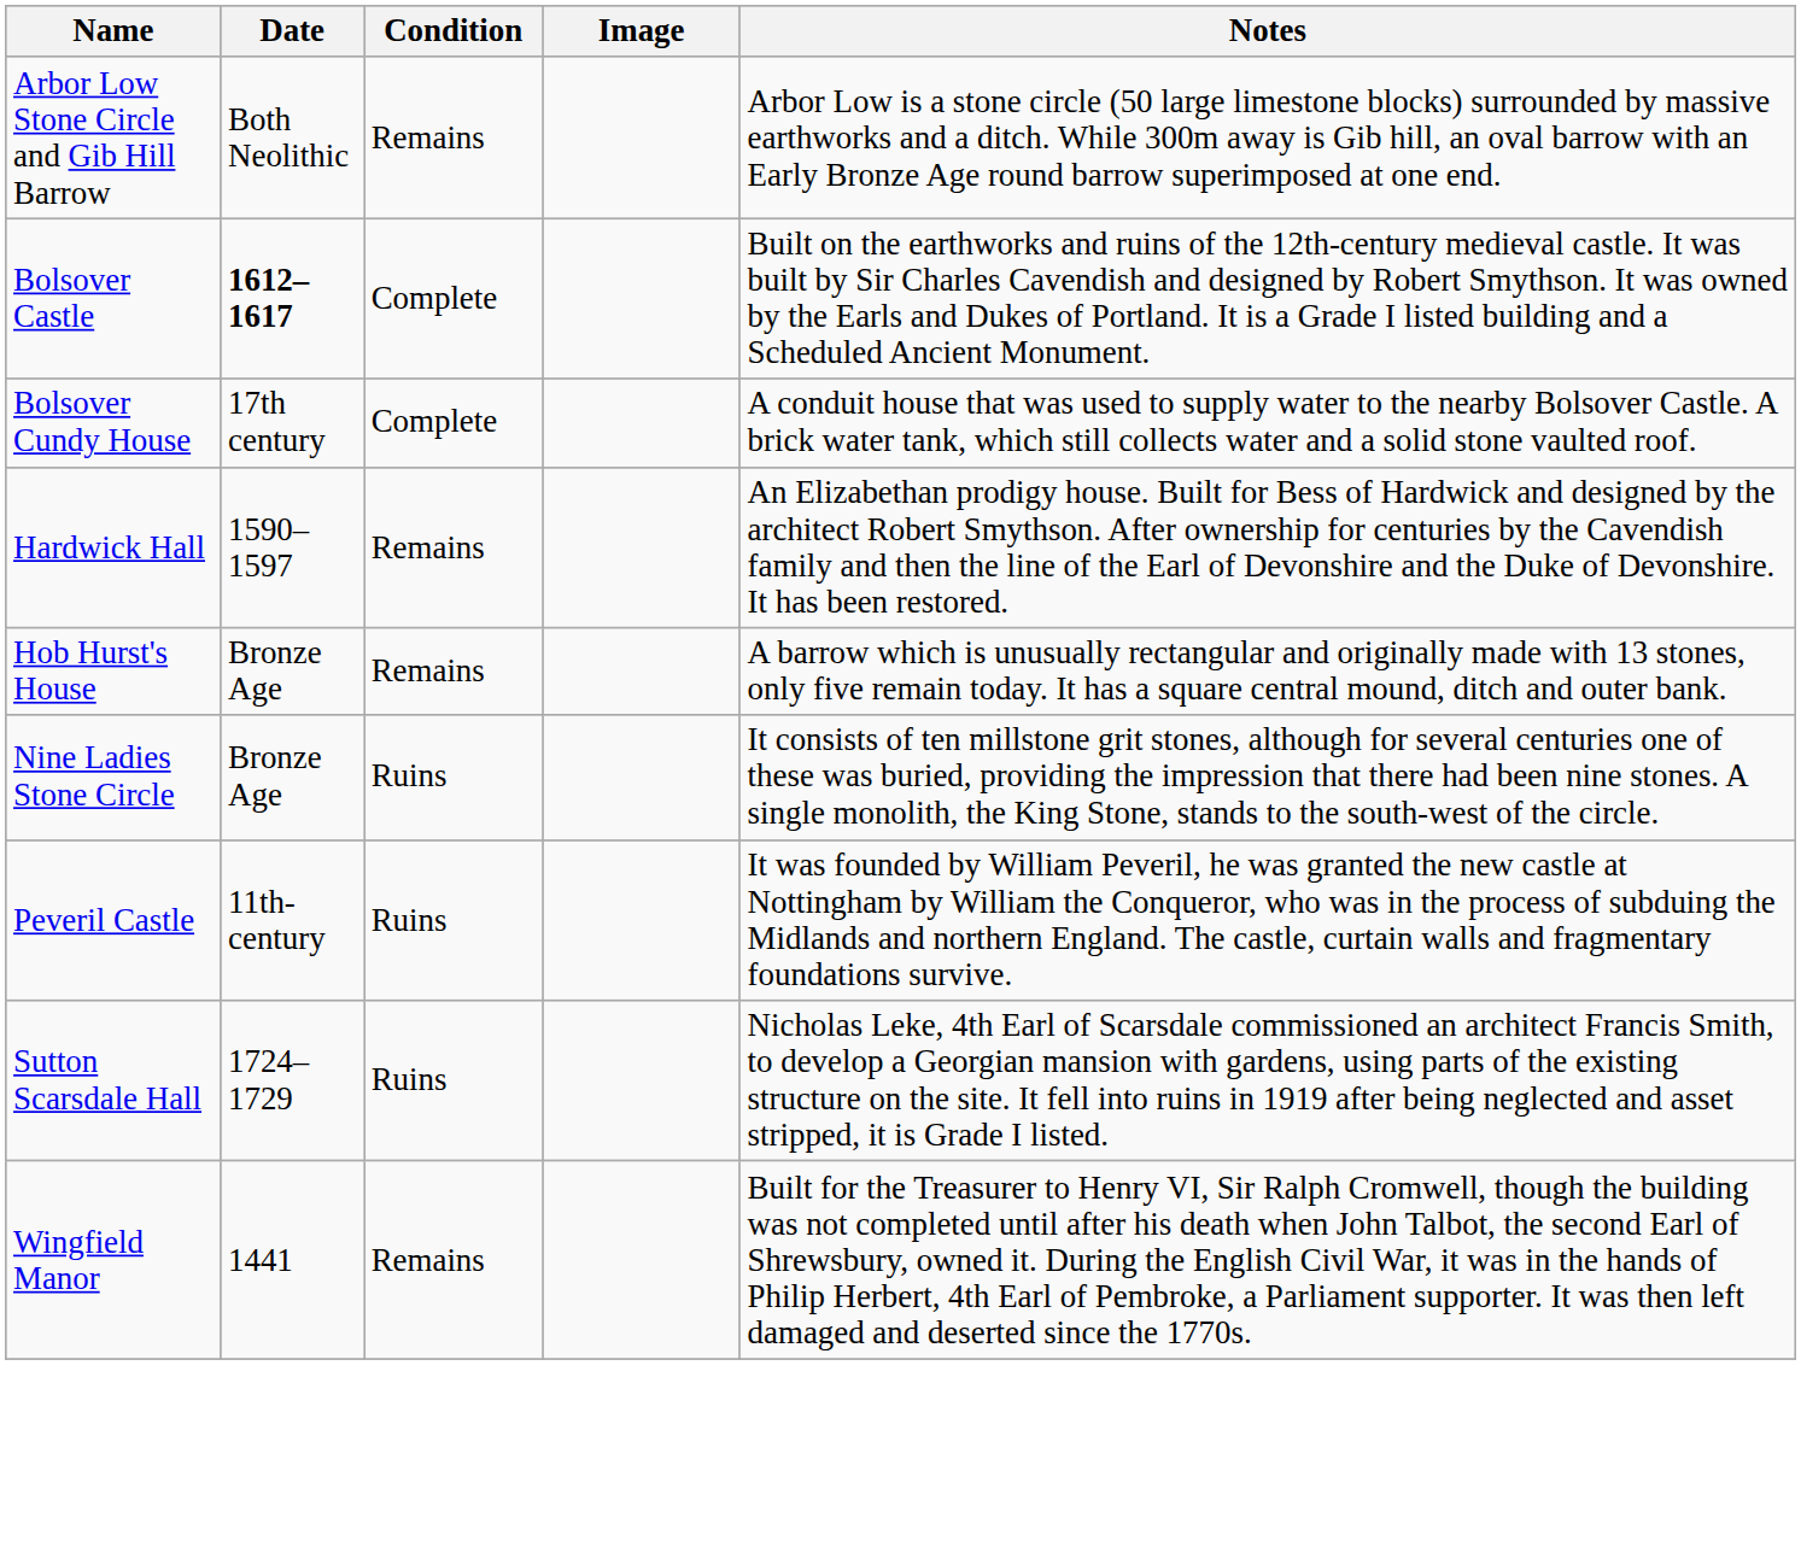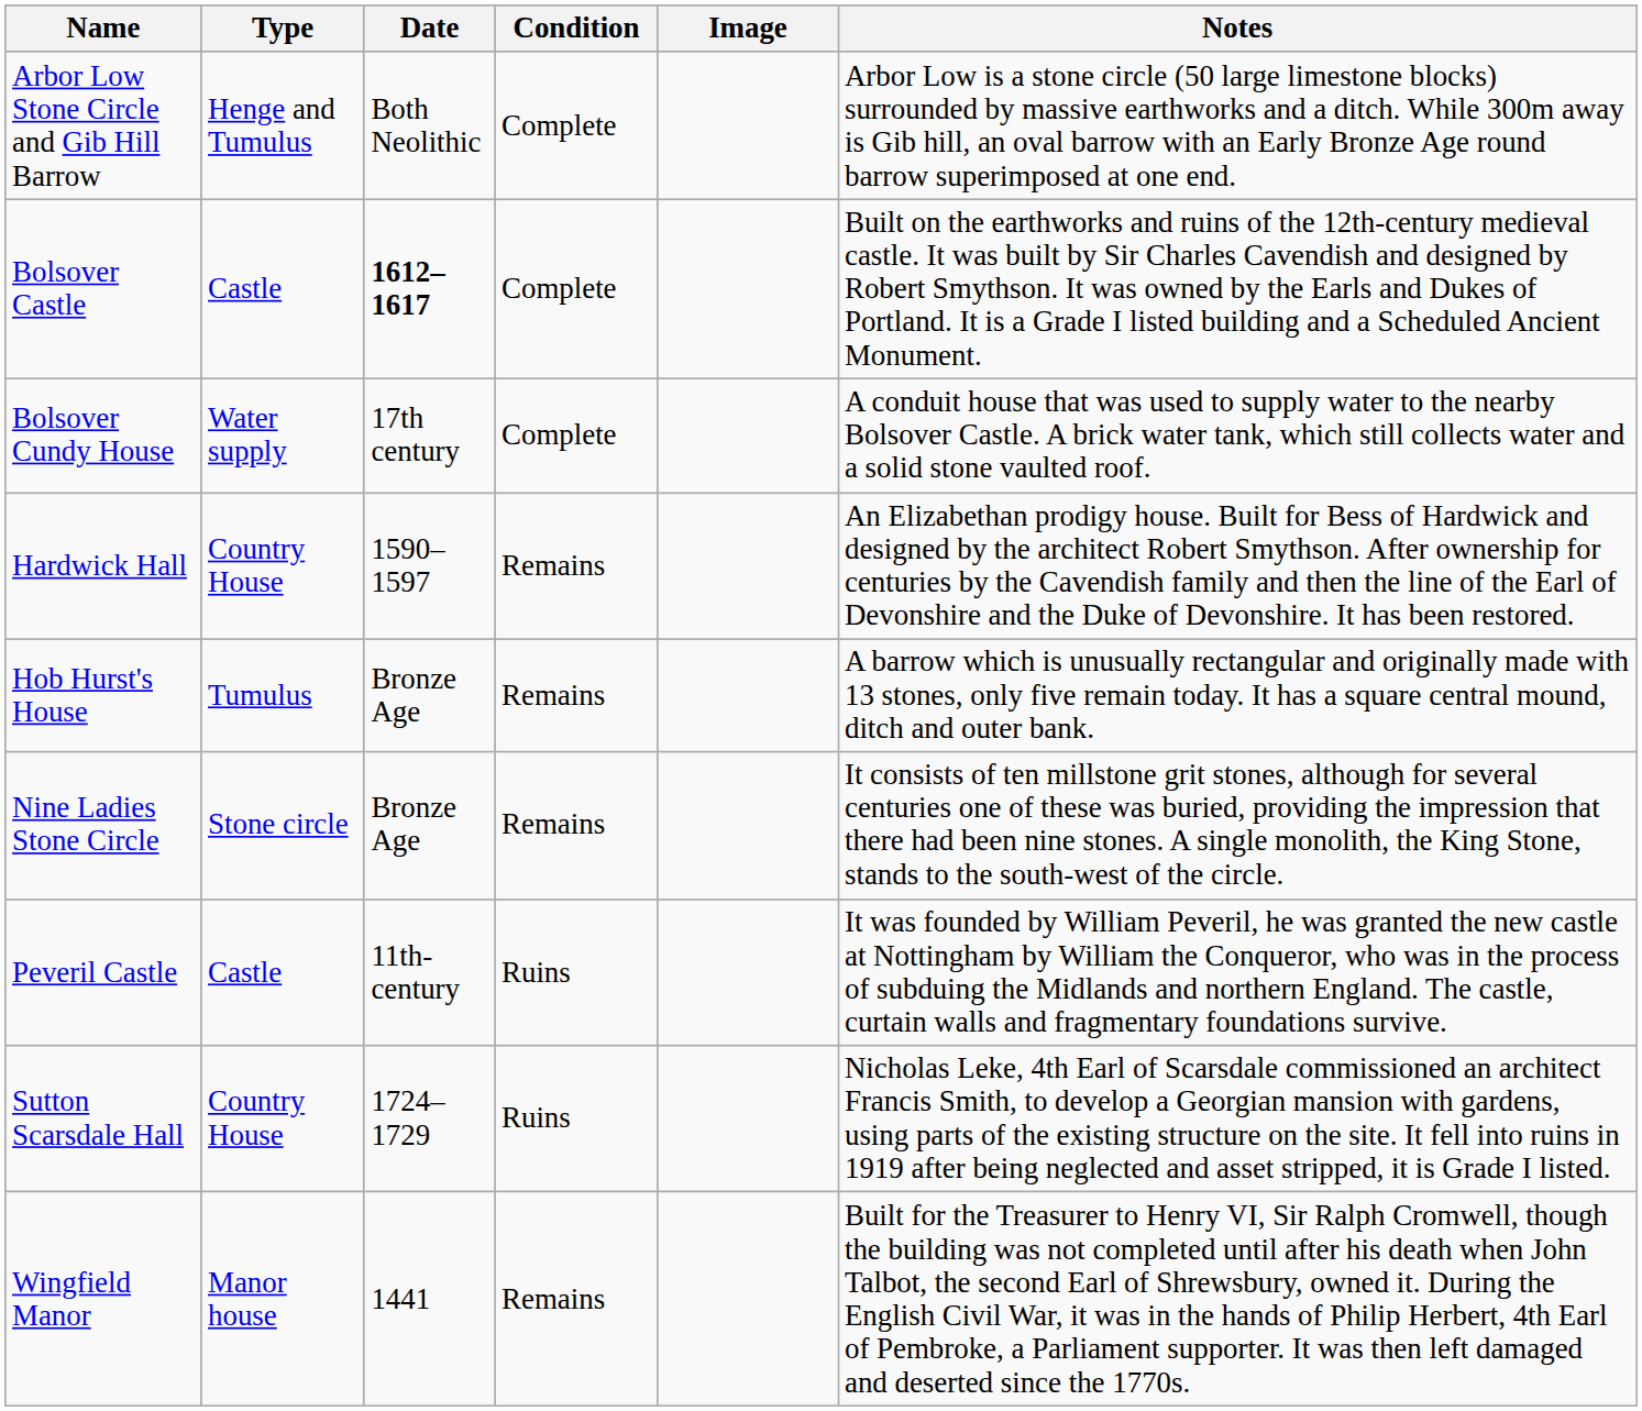 <table class="wikitable sortable" width="100%">
 <tr>
 <th width="12%">Name</th>
+<th width="10%">Type</th>
 <th width="8%">Date</th>
 <th width="10%">Condition</th>
 <th class="unsortable" width="90px">Image</th>
 <th class="unsortable">Notes</th>
 </tr>
 <tr>
 <td><a href='#'>Arbor Low Stone Circle</a> and <a href='#'>Gib Hill</a> Barrow</td>
+<td><a href='#'>Henge</a> and <a href='#'>Tumulus</a></td>
 <td>Both Neolithic</td>
-<td>Remains</td>
+<td>Complete</td>
 <td></td>
 <td>Arbor Low is a stone circle (50 large limestone blocks) surrounded by massive earthworks and a ditch. While 300m away is Gib hill, an oval barrow with an Early Bronze Age round barrow superimposed at one end.</td>
 </tr>
 <tr>
 <td><a href='#'>Bolsover Castle</a></td>
+<td><a href='#'>Castle</a></td>
 <td><strong>1612–1617</strong></td>
 <td>Complete</td>
 <td></td>
 <td>Built on the earthworks and ruins of the 12th-century medieval castle. It was built by Sir Charles Cavendish and designed by Robert Smythson. It was owned by the Earls and Dukes of Portland. It is a Grade I listed building and a Scheduled Ancient Monument.</td>
 </tr>
 <tr>
 <td><a href='#'>Bolsover Cundy House</a></td>
+<td><a href='#'>Water supply</a></td>
 <td>17th century</td>
 <td>Complete</td>
 <td></td>
 <td>A conduit house that was used to supply water to the nearby Bolsover Castle. A brick water tank, which still collects water and a solid stone vaulted roof.</td>
 </tr>
 <tr>
 <td><a href='#'>Hardwick Hall</a></td>
+<td><a href='#'>Country House</a></td>
 <td>1590–1597</td>
 <td>Remains</td>
 <td></td>
 <td>An Elizabethan prodigy house. Built for Bess of Hardwick and designed by the architect Robert Smythson. After ownership for centuries by the Cavendish family and then the line of the Earl of Devonshire and the Duke of Devonshire. It has been restored.</td>
 </tr>
 <tr>
 <td><a href='#'>Hob Hurst's House</a></td>
+<td><a href='#'>Tumulus</a></td>
 <td>Bronze Age</td>
 <td>Remains</td>
 <td></td>
 <td>A barrow which is unusually rectangular and originally made with 13 stones, only five remain today. It has a square central mound, ditch and outer bank.</td>
 </tr>
 <tr>
 <td><a href='#'>Nine Ladies Stone Circle</a></td>
+<td><a href='#'>Stone circle</a></td>
 <td>Bronze Age</td>
-<td>Ruins</td>
+<td>Remains</td>
 <td></td>
 <td>It consists of ten millstone grit stones, although for several centuries one of these was buried, providing the impression that there had been nine stones. A single monolith, the King Stone, stands to the south-west of the circle.</td>
 </tr>
 <tr>
 <td><a href='#'>Peveril Castle</a></td>
+<td><a href='#'>Castle</a></td>
 <td>11th-century</td>
 <td>Ruins</td>
 <td></td>
 <td>It was founded by William Peveril, he was granted the new castle at Nottingham by William the Conqueror, who was in the process of subduing the Midlands and northern England. The castle, curtain walls and fragmentary foundations survive.</td>
 </tr>
 <tr>
 <td><a href='#'>Sutton Scarsdale Hall</a></td>
+<td><a href='#'>Country House</a></td>
 <td>1724–1729</td>
 <td>Ruins</td>
 <td></td>
 <td>Nicholas Leke, 4th Earl of Scarsdale commissioned an architect Francis Smith, to develop a Georgian mansion with gardens, using parts of the existing structure on the site. It fell into ruins in 1919 after being neglected and asset stripped, it is Grade I listed.</td>
 </tr>
 <tr>
 <td><a href='#'>Wingfield Manor</a></td>
+<td><a href='#'>Manor house</a></td>
 <td>1441</td>
 <td>Remains</td>
 <td></td>
 <td>Built for the Treasurer to Henry VI, Sir Ralph Cromwell, though the building was not completed until after his death when John Talbot, the second Earl of Shrewsbury, owned it. During the English Civil War, it was in the hands of Philip Herbert, 4th Earl of Pembroke, a Parliament supporter. It was then left damaged and deserted since the 1770s.</td>
 </tr>
 </table>
